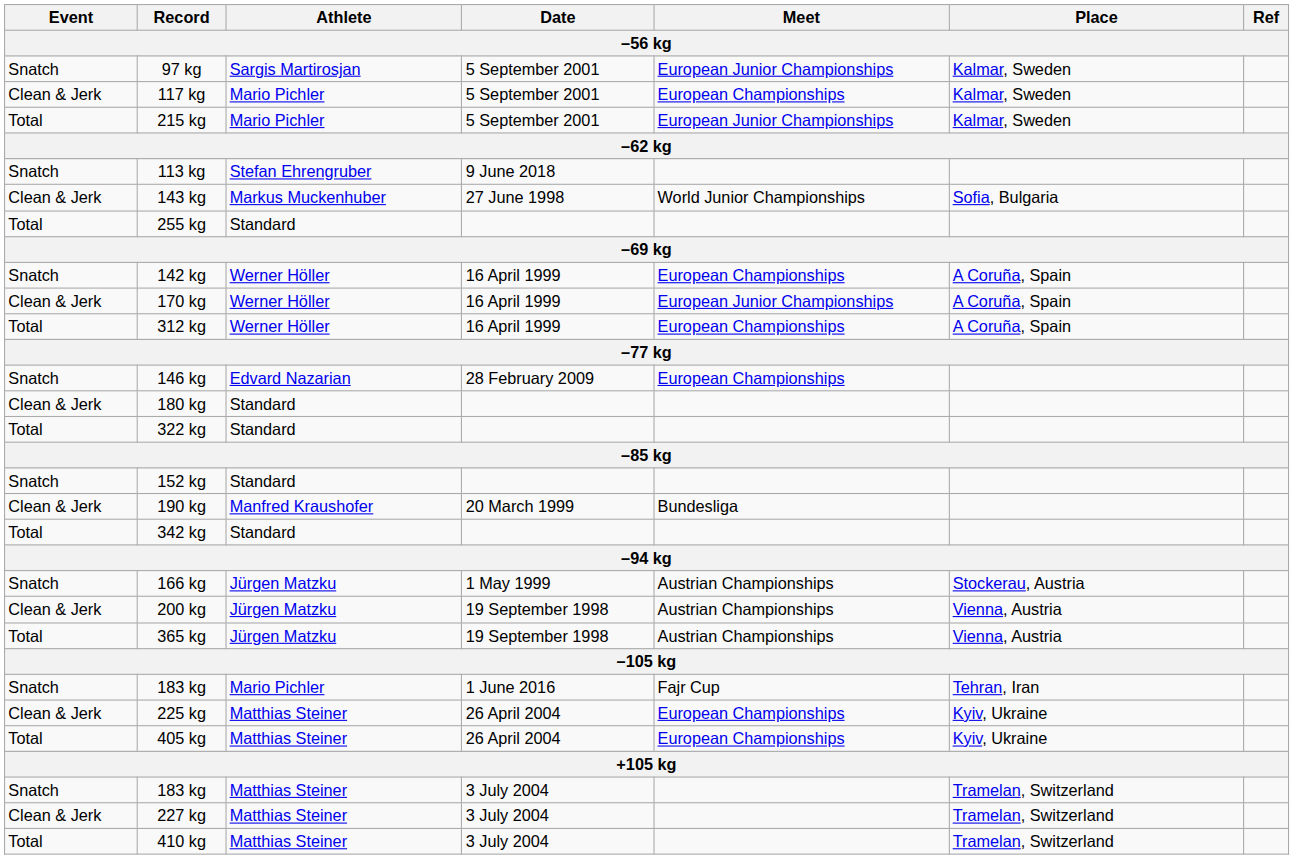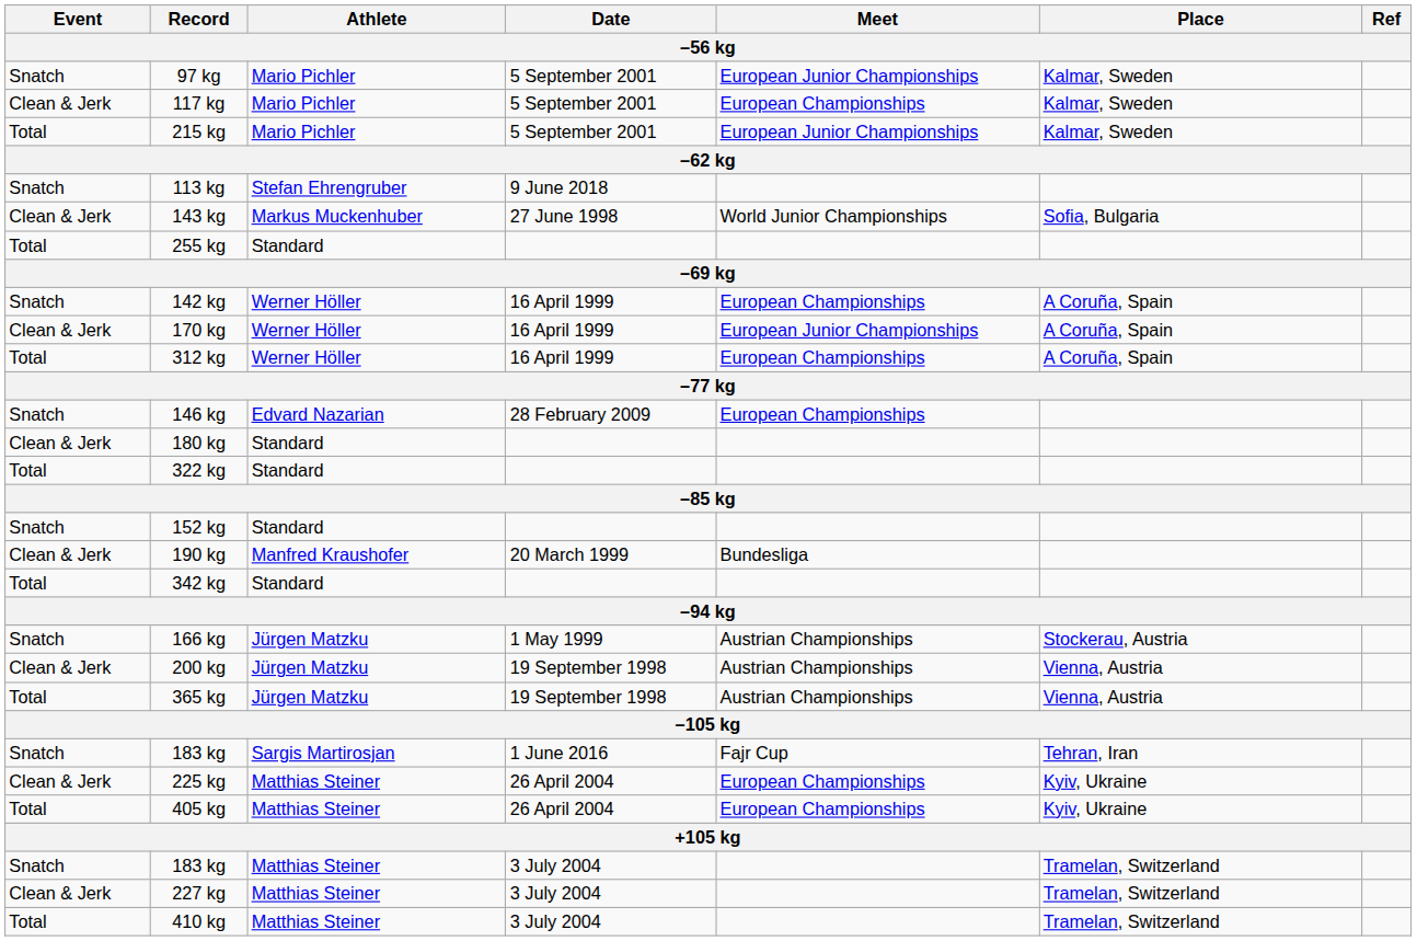 <table class="wikitable" style="font-size:95%; width: 95%;">
 <tr>
 <th width=9%>Event</th>
 <th width=6%>Record</th>
 <th width=16%>Athlete</th>
 <th width=13%>Date</th>
 <th width=20%>Meet</th>
 <th width=20%>Place</th>
 <th width=3%>Ref</th>
 </tr>
 <tr bgcolor="#DDDDDD">
 <th colspan="7">–56 kg</th>
 </tr>
 <tr>
 <td>Snatch</td>
 <td align="center">97 kg</td>
-<td><a href='#'>Sargis Martirosjan</a></td>
+<td><a href='#'>Mario Pichler</a></td>
 <td>5 September 2001</td>
 <td><a href='#'>European Junior Championships</a></td>
 <td><a href='#'>Kalmar</a>, Sweden</td>
 <td></td>
 </tr>
 <tr>
 <td>Clean & Jerk</td>
 <td align="center">117 kg</td>
 <td><a href='#'>Mario Pichler</a></td>
 <td>5 September 2001</td>
 <td><a href='#'>European Championships</a></td>
 <td><a href='#'>Kalmar</a>, Sweden</td>
 <td></td>
 </tr>
 <tr>
 <td>Total</td>
 <td align="center">215 kg</td>
 <td><a href='#'>Mario Pichler</a></td>
 <td>5 September 2001</td>
 <td><a href='#'>European Junior Championships</a></td>
 <td><a href='#'>Kalmar</a>, Sweden</td>
 <td></td>
 </tr>
 <tr bgcolor="#DDDDDD">
 <th colspan="7">–62 kg</th>
 </tr>
 <tr>
 <td>Snatch</td>
 <td align="center">113 kg</td>
 <td><a href='#'>Stefan Ehrengruber</a></td>
 <td>9 June 2018</td>
 <td></td>
 <td></td>
 <td></td>
 </tr>
 <tr>
 <td>Clean & Jerk</td>
 <td align="center">143 kg</td>
 <td><a href='#'>Markus Muckenhuber</a></td>
 <td>27 June 1998</td>
 <td>World Junior Championships</td>
 <td><a href='#'>Sofia</a>, Bulgaria</td>
 <td></td>
 </tr>
 <tr>
 <td>Total</td>
 <td align="center">255 kg</td>
 <td>Standard</td>
 <td></td>
 <td></td>
 <td></td>
 <td></td>
 </tr>
 <tr bgcolor="#DDDDDD">
 <th colspan="7">–69 kg</th>
 </tr>
 <tr>
 <td>Snatch</td>
 <td align="center">142 kg</td>
 <td><a href='#'>Werner Höller</a></td>
 <td>16 April 1999</td>
 <td><a href='#'>European Championships</a></td>
 <td><a href='#'>A Coruña</a>, Spain</td>
 <td></td>
 </tr>
 <tr>
 <td>Clean & Jerk</td>
 <td align="center">170 kg</td>
 <td><a href='#'>Werner Höller</a></td>
 <td>16 April 1999</td>
 <td><a href='#'>European Junior Championships</a></td>
 <td><a href='#'>A Coruña</a>, Spain</td>
 <td></td>
 </tr>
 <tr>
 <td>Total</td>
 <td align="center">312 kg</td>
 <td><a href='#'>Werner Höller</a></td>
 <td>16 April 1999</td>
 <td><a href='#'>European Championships</a></td>
 <td><a href='#'>A Coruña</a>, Spain</td>
 <td></td>
 </tr>
 <tr bgcolor="#DDDDDD">
 <th colspan="7">–77 kg</th>
 </tr>
 <tr>
 <td>Snatch</td>
 <td align="center">146 kg</td>
 <td><a href='#'>Edvard Nazarian</a></td>
 <td>28 February 2009</td>
 <td><a href='#'>European Championships</a></td>
 <td></td>
 <td></td>
 </tr>
 <tr>
 <td>Clean & Jerk</td>
 <td align="center">180 kg</td>
 <td>Standard</td>
 <td></td>
 <td></td>
 <td></td>
 <td></td>
 </tr>
 <tr>
 <td>Total</td>
 <td align="center">322 kg</td>
 <td>Standard</td>
 <td></td>
 <td></td>
 <td></td>
 <td></td>
 </tr>
 <tr bgcolor="#DDDDDD">
 <th colspan="7">–85 kg</th>
 </tr>
 <tr>
 <td>Snatch</td>
 <td align="center">152 kg</td>
 <td>Standard</td>
 <td></td>
 <td></td>
 <td></td>
 <td></td>
 </tr>
 <tr>
 <td>Clean & Jerk</td>
 <td align="center">190 kg</td>
 <td><a href='#'>Manfred Kraushofer</a></td>
 <td>20 March 1999</td>
 <td>Bundesliga</td>
 <td></td>
 <td></td>
 </tr>
 <tr>
 <td>Total</td>
 <td align="center">342 kg</td>
 <td>Standard</td>
 <td></td>
 <td></td>
 <td></td>
 <td></td>
 </tr>
 <tr bgcolor="#DDDDDD">
 <th colspan="7">–94 kg</th>
 </tr>
 <tr>
 <td>Snatch</td>
 <td align="center">166 kg</td>
 <td><a href='#'>Jürgen Matzku</a></td>
 <td>1 May 1999</td>
 <td>Austrian Championships</td>
 <td><a href='#'>Stockerau</a>, Austria</td>
 <td></td>
 </tr>
 <tr>
 <td>Clean & Jerk</td>
 <td align="center">200 kg</td>
 <td><a href='#'>Jürgen Matzku</a></td>
 <td>19 September 1998</td>
 <td>Austrian Championships</td>
 <td><a href='#'>Vienna</a>, Austria</td>
 <td></td>
 </tr>
 <tr>
 <td>Total</td>
 <td align="center">365 kg</td>
 <td><a href='#'>Jürgen Matzku</a></td>
 <td>19 September 1998</td>
 <td>Austrian Championships</td>
 <td><a href='#'>Vienna</a>, Austria</td>
 <td></td>
 </tr>
 <tr bgcolor="#DDDDDD">
 <th colspan="7">–105 kg</th>
 </tr>
 <tr>
 <td>Snatch</td>
 <td align="center">183 kg</td>
-<td><a href='#'>Mario Pichler</a></td>
+<td><a href='#'>Sargis Martirosjan</a></td>
 <td>1 June 2016</td>
 <td>Fajr Cup</td>
 <td><a href='#'>Tehran</a>, Iran</td>
 <td></td>
 </tr>
 <tr>
 <td>Clean & Jerk</td>
 <td align="center">225 kg</td>
 <td><a href='#'>Matthias Steiner</a></td>
 <td>26 April 2004</td>
 <td><a href='#'>European Championships</a></td>
 <td><a href='#'>Kyiv</a>, Ukraine</td>
 <td></td>
 </tr>
 <tr>
 <td>Total</td>
 <td align="center">405 kg</td>
 <td><a href='#'>Matthias Steiner</a></td>
 <td>26 April 2004</td>
 <td><a href='#'>European Championships</a></td>
 <td><a href='#'>Kyiv</a>, Ukraine</td>
 <td></td>
 </tr>
 <tr bgcolor="#DDDDDD">
 <th colspan="7">+105 kg</th>
 </tr>
 <tr>
 <td>Snatch</td>
 <td align="center">183 kg</td>
 <td><a href='#'>Matthias Steiner</a></td>
 <td>3 July 2004</td>
 <td></td>
 <td><a href='#'>Tramelan</a>, Switzerland</td>
 <td></td>
 </tr>
 <tr>
 <td>Clean & Jerk</td>
 <td align="center">227 kg</td>
 <td><a href='#'>Matthias Steiner</a></td>
 <td>3 July 2004</td>
 <td></td>
 <td><a href='#'>Tramelan</a>, Switzerland</td>
 <td></td>
 </tr>
 <tr>
 <td>Total</td>
 <td align="center">410 kg</td>
 <td><a href='#'>Matthias Steiner</a></td>
 <td>3 July 2004</td>
 <td></td>
 <td><a href='#'>Tramelan</a>, Switzerland</td>
 <td></td>
 </tr>
 </table>
